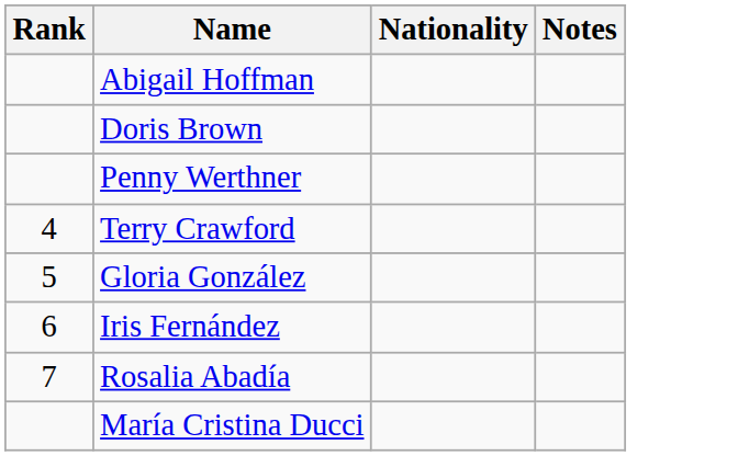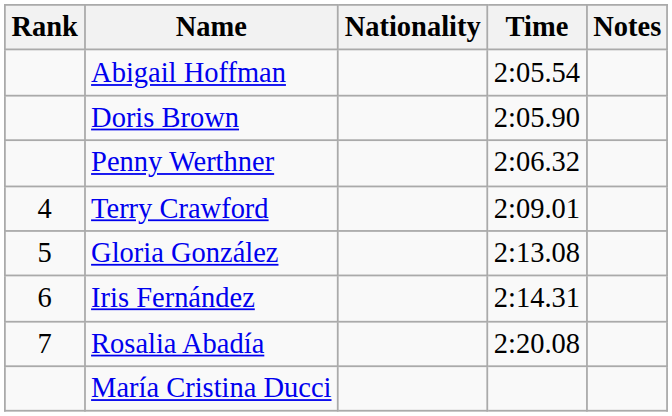 <table class="wikitable sortable" style="text-align:center">
 <tr>
 <th>Rank</th>
 <th>Name</th>
 <th>Nationality</th>
+<th>Time</th>
 <th>Notes</th>
 </tr>
 <tr>
 <td></td>
 <td align=left><a href='#'>Abigail Hoffman</a></td>
 <td align=left></td>
+<td>2:05.54</td>
 <td></td>
 </tr>
 <tr>
 <td></td>
 <td align=left><a href='#'>Doris Brown</a></td>
 <td align=left></td>
+<td>2:05.90</td>
 <td></td>
 </tr>
 <tr>
 <td></td>
 <td align=left><a href='#'>Penny Werthner</a></td>
 <td align=left></td>
+<td>2:06.32</td>
 <td></td>
 </tr>
 <tr>
 <td>4</td>
 <td align=left><a href='#'>Terry Crawford</a></td>
 <td align=left></td>
+<td>2:09.01</td>
 <td></td>
 </tr>
 <tr>
 <td>5</td>
 <td align=left><a href='#'>Gloria González</a></td>
 <td align=left></td>
+<td>2:13.08</td>
 <td></td>
 </tr>
 <tr>
 <td>6</td>
 <td align=left><a href='#'>Iris Fernández</a></td>
 <td align=left></td>
+<td>2:14.31</td>
 <td></td>
 </tr>
 <tr>
 <td>7</td>
 <td align=left><a href='#'>Rosalia Abadía</a></td>
 <td align=left></td>
+<td>2:20.08</td>
 <td></td>
 </tr>
 <tr>
 <td></td>
 <td align=left><a href='#'>María Cristina Ducci</a></td>
 <td align=left></td>
 <td></td>
+<td></td>
 </tr>
 </table>
